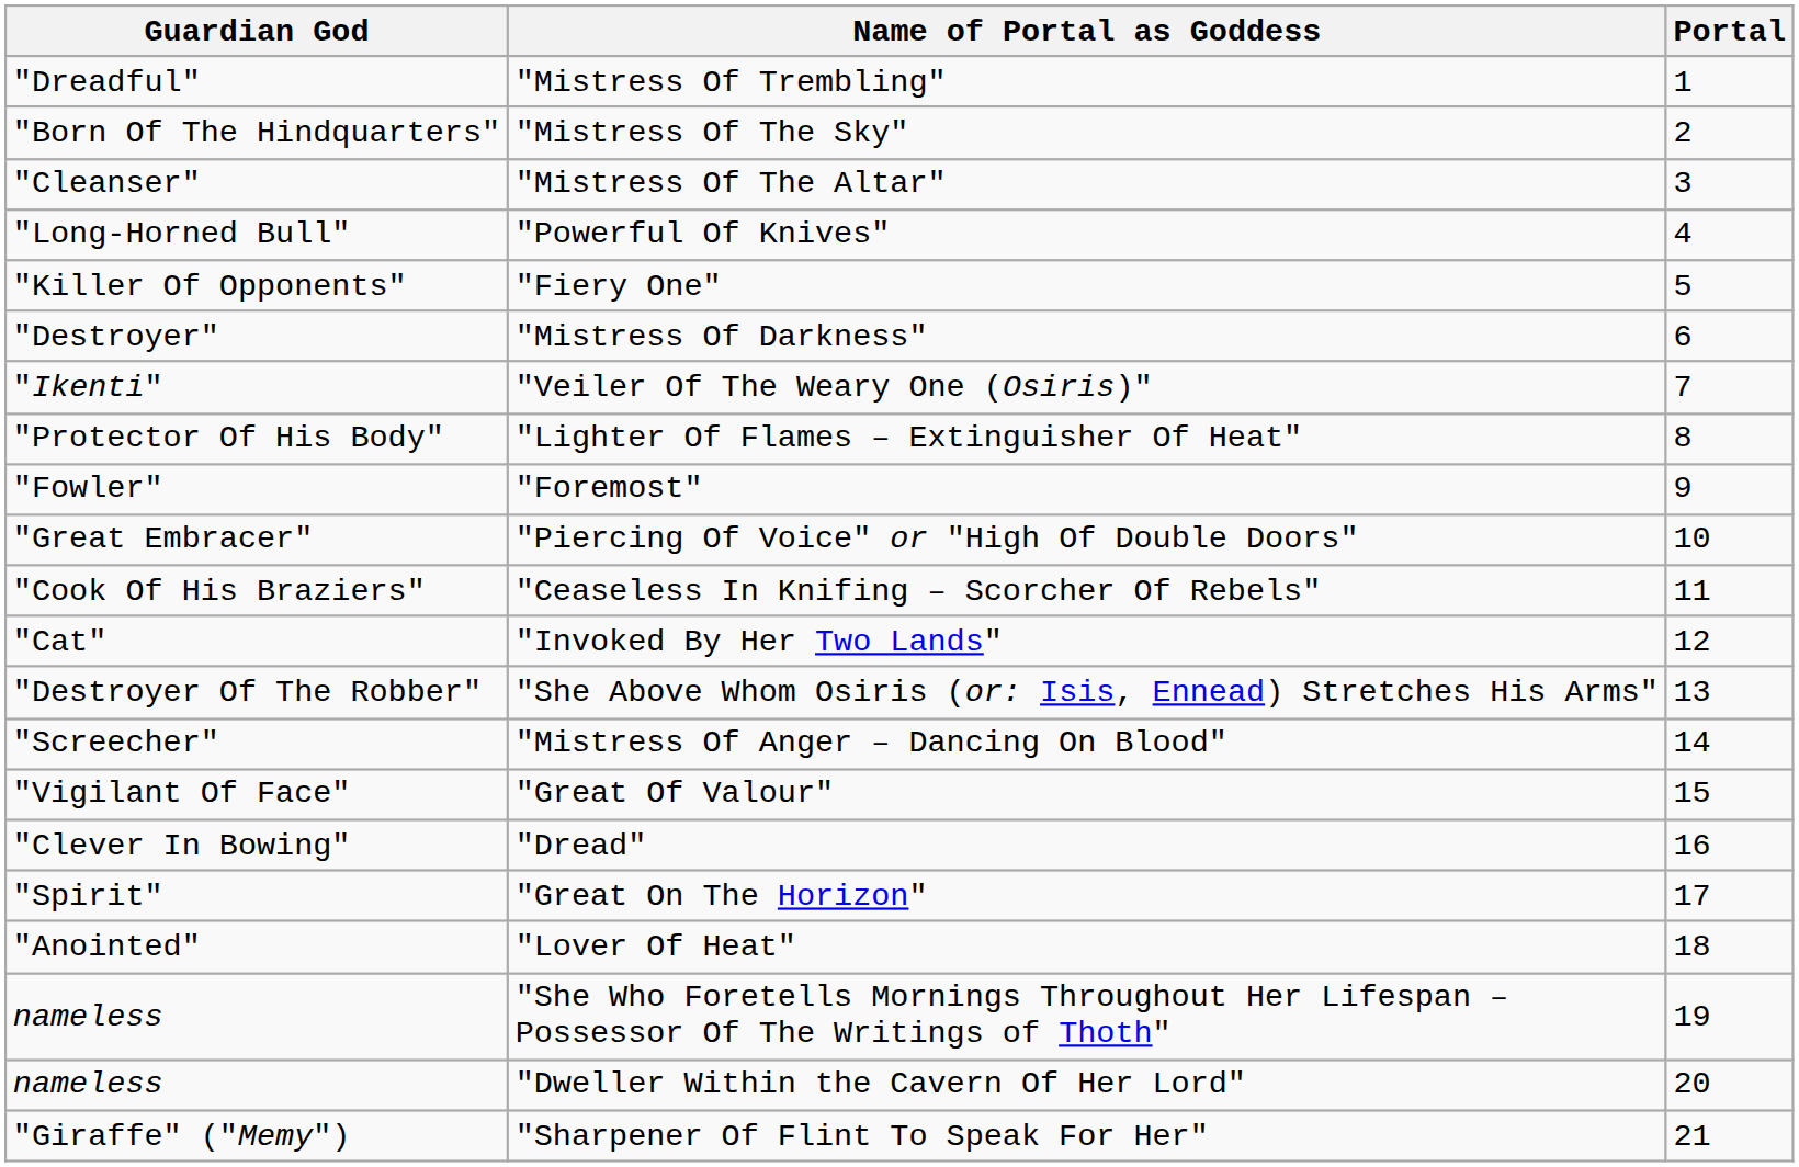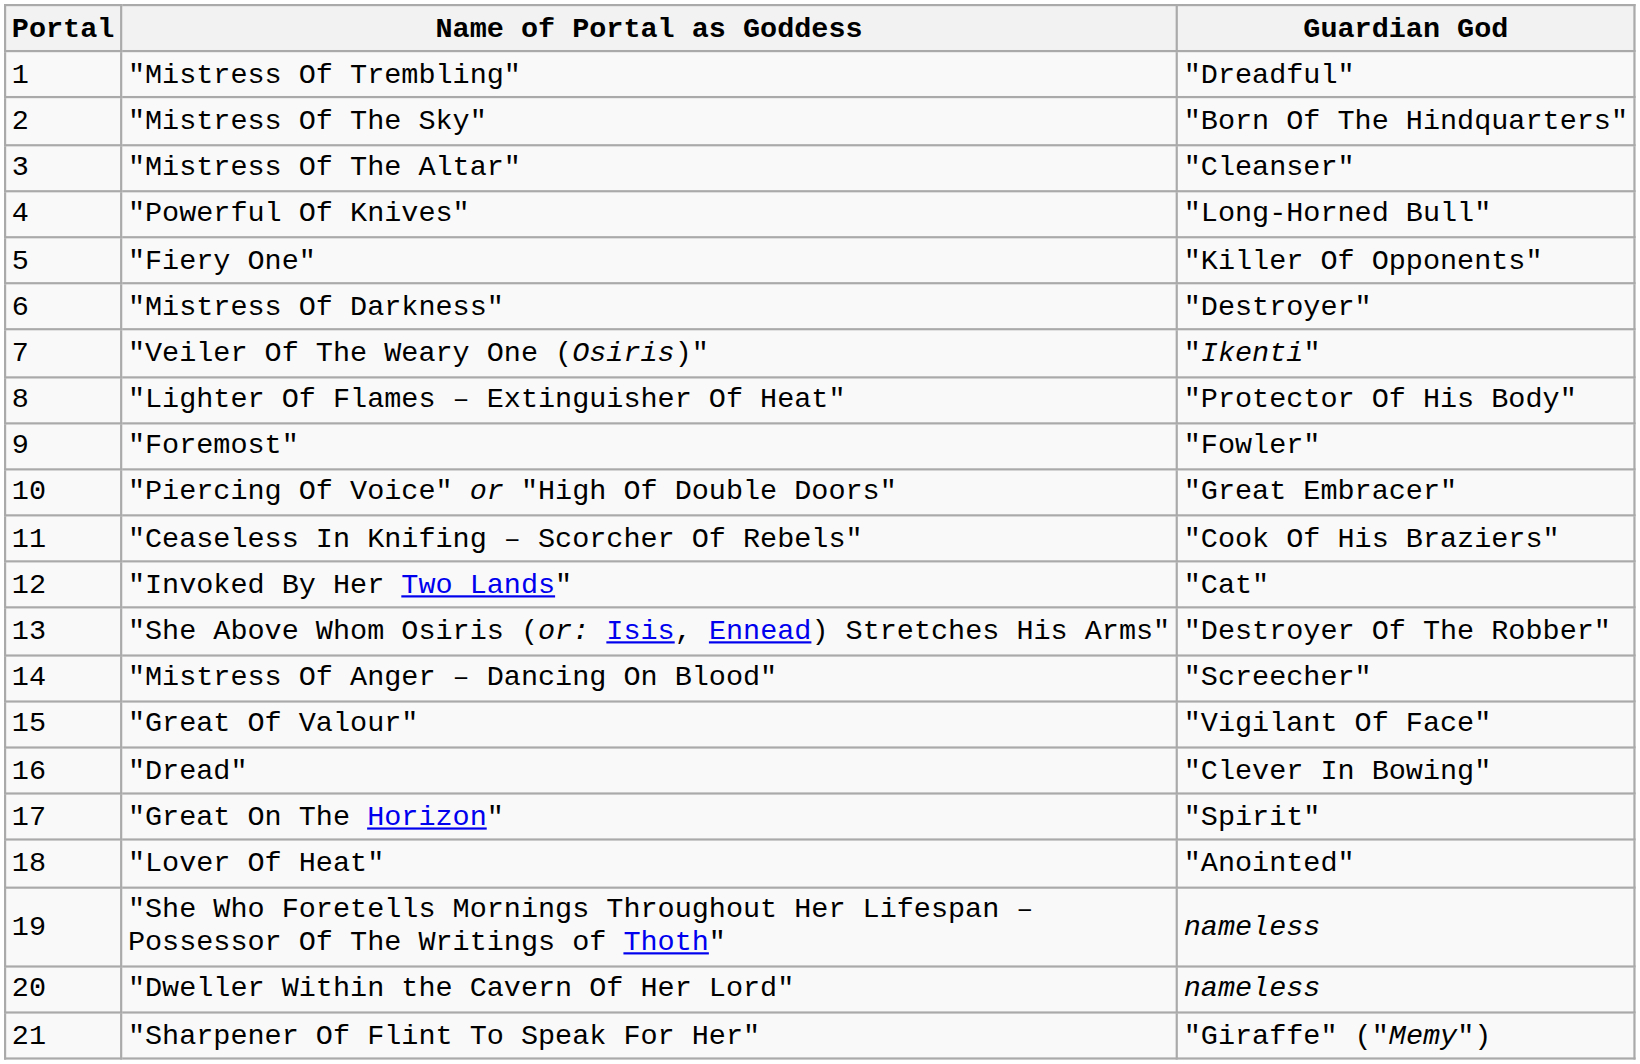 <table class="wikitable">
 <tr>
+<th>Portal</th>
+<th>Name of Portal as Goddess</th>
 <th>Guardian God</th>
-<th>Name of Portal as Goddess</th>
-<th>Portal</th>
 </tr>
 <tr>
+<td>1</td>
+<td>"Mistress Of Trembling"</td>
 <td>"Dreadful"</td>
-<td>"Mistress Of Trembling"</td>
-<td>1</td>
 </tr>
 <tr>
+<td>2</td>
+<td>"Mistress Of The Sky"</td>
 <td>"Born Of The Hindquarters"</td>
-<td>"Mistress Of The Sky"</td>
-<td>2</td>
 </tr>
 <tr>
+<td>3</td>
+<td>"Mistress Of The Altar"</td>
 <td>"Cleanser"</td>
-<td>"Mistress Of The Altar"</td>
-<td>3</td>
 </tr>
 <tr>
+<td>4</td>
+<td>"Powerful Of Knives"</td>
 <td>"Long-Horned Bull"</td>
-<td>"Powerful Of Knives"</td>
-<td>4</td>
 </tr>
 <tr>
+<td>5</td>
+<td>"Fiery One"</td>
 <td>"Killer Of Opponents"</td>
-<td>"Fiery One"</td>
-<td>5</td>
 </tr>
 <tr>
+<td>6</td>
+<td>"Mistress Of Darkness"</td>
 <td>"Destroyer"</td>
-<td>"Mistress Of Darkness"</td>
-<td>6</td>
 </tr>
 <tr>
+<td>7</td>
+<td>"Veiler Of The Weary One (<em>Osiris</em>)"</td>
 <td>"<em>Ikenti</em>"</td>
-<td>"Veiler Of The Weary One (<em>Osiris</em>)"</td>
-<td>7</td>
 </tr>
 <tr>
+<td>8</td>
+<td>"Lighter Of Flames – Extinguisher Of Heat"</td>
 <td>"Protector Of His Body"</td>
-<td>"Lighter Of Flames – Extinguisher Of Heat"</td>
-<td>8</td>
 </tr>
 <tr>
+<td>9</td>
+<td>"Foremost"</td>
 <td>"Fowler"</td>
-<td>"Foremost"</td>
-<td>9</td>
 </tr>
 <tr>
+<td>10</td>
+<td>"Piercing Of Voice" <em>or</em> "High Of Double Doors"</td>
 <td>"Great Embracer"</td>
-<td>"Piercing Of Voice" <em>or</em> "High Of Double Doors"</td>
-<td>10</td>
 </tr>
 <tr>
+<td>11</td>
+<td>"Ceaseless In Knifing – Scorcher Of Rebels"</td>
 <td>"Cook Of His Braziers"</td>
-<td>"Ceaseless In Knifing – Scorcher Of Rebels"</td>
-<td>11</td>
 </tr>
 <tr>
+<td>12</td>
+<td>"Invoked By Her <a href='#'>Two Lands</a>"</td>
 <td>"Cat"</td>
-<td>"Invoked By Her <a href='#'>Two Lands</a>"</td>
-<td>12</td>
 </tr>
 <tr>
+<td>13</td>
+<td>"She Above Whom Osiris (<em>or:</em> <a href='#'>Isis</a>, <a href='#'>Ennead</a>) Stretches His Arms"</td>
 <td>"Destroyer Of The Robber"</td>
-<td>"She Above Whom Osiris (<em>or:</em> <a href='#'>Isis</a>, <a href='#'>Ennead</a>) Stretches His Arms"</td>
-<td>13</td>
 </tr>
 <tr>
+<td>14</td>
+<td>"Mistress Of Anger – Dancing On Blood"</td>
 <td>"Screecher"</td>
-<td>"Mistress Of Anger – Dancing On Blood"</td>
-<td>14</td>
 </tr>
 <tr>
+<td>15</td>
+<td>"Great Of Valour"</td>
 <td>"Vigilant Of Face"</td>
-<td>"Great Of Valour"</td>
-<td>15</td>
 </tr>
 <tr>
+<td>16</td>
+<td>"Dread"</td>
 <td>"Clever In Bowing"</td>
-<td>"Dread"</td>
-<td>16</td>
 </tr>
 <tr>
+<td>17</td>
+<td>"Great On The <a href='#'>Horizon</a>"</td>
 <td>"Spirit"</td>
-<td>"Great On The <a href='#'>Horizon</a>"</td>
-<td>17</td>
 </tr>
 <tr>
+<td>18</td>
+<td>"Lover Of Heat"</td>
 <td>"Anointed"</td>
-<td>"Lover Of Heat"</td>
-<td>18</td>
 </tr>
 <tr>
+<td>19</td>
+<td>"She Who Foretells Mornings Throughout Her Lifespan –<br>Possessor Of The Writings of <a href='#'>Thoth</a>"</td>
 <td><em>nameless</em></td>
-<td>"She Who Foretells Mornings Throughout Her Lifespan –<br>Possessor Of The Writings of <a href='#'>Thoth</a>"</td>
-<td>19</td>
 </tr>
 <tr>
+<td>20</td>
+<td>"Dweller Within the Cavern Of Her Lord"</td>
 <td><em>nameless</em></td>
-<td>"Dweller Within the Cavern Of Her Lord"</td>
-<td>20</td>
 </tr>
 <tr>
+<td>21</td>
+<td>"Sharpener Of Flint To Speak For Her"</td>
 <td>"Giraffe" ("<em>Memy</em>")</td>
-<td>"Sharpener Of Flint To Speak For Her"</td>
-<td>21</td>
 </tr>
 </table>
